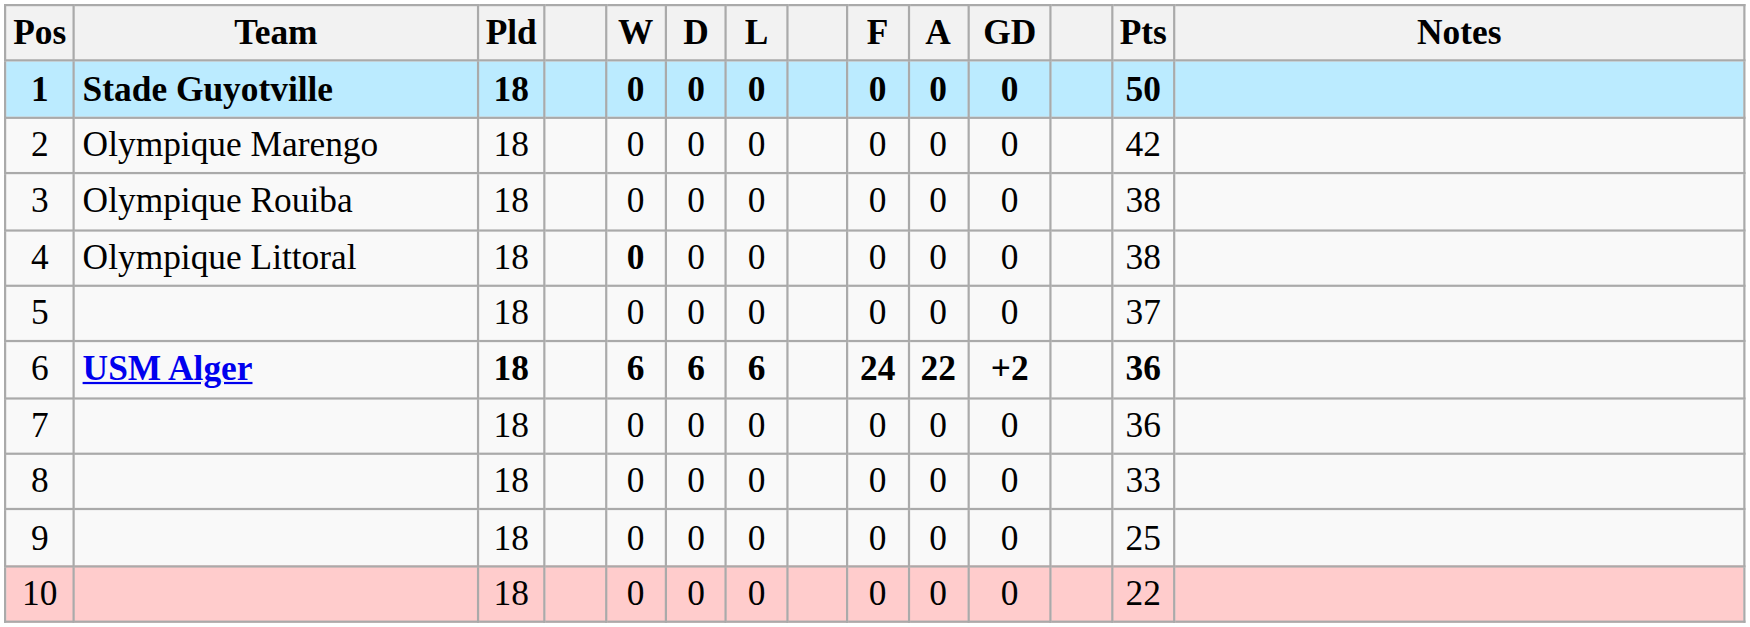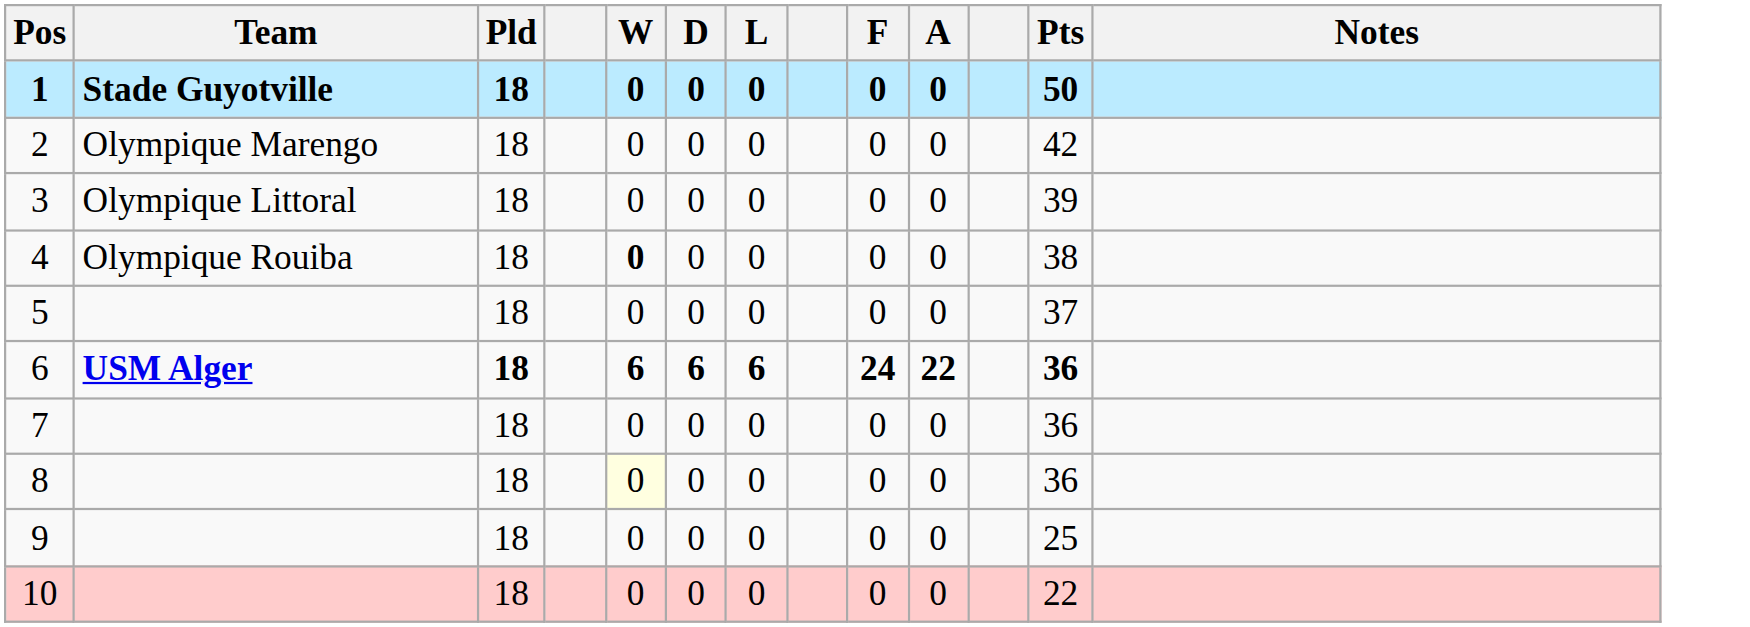 <table class="wikitable" style="text-align: center;">
 <tr>
 <th width=20>Pos</th>
 <th width=175>Team</th>
 <th width=20>Pld</th>
 <th width=20></th>
 <th width=20>W</th>
 <th width=20>D</th>
 <th width=20>L</th>
 <th width=20></th>
 <th width=20>F</th>
 <th width=20>A</th>
-<th width=30>GD</th>
 <th width=20></th>
 <th width=20>Pts</th>
 <th width=250>Notes</th>
 </tr>
 <tr style="background:#BBEBFF;">
 <td><strong>1</strong></td>
 <td align=left><strong>Stade Guyotville</strong></td>
 <td><strong>18</strong></td>
 <td></td>
 <td><strong>0</strong></td>
 <td><strong>0</strong></td>
 <td><strong>0</strong></td>
 <td></td>
-<td><strong>0</strong></td>
 <td><strong>0</strong></td>
 <td><strong>0</strong></td>
 <td></td>
 <td><strong>50</strong></td>
 <td></td>
 </tr>
 <tr>
 <td>2</td>
 <td align=left>Olympique Marengo</td>
 <td>18</td>
 <td></td>
 <td>0</td>
 <td>0</td>
 <td>0</td>
 <td></td>
 <td>0</td>
 <td>0</td>
-<td>0</td>
 <td></td>
 <td>42</td>
 <td></td>
 </tr>
 <tr>
 <td>3</td>
-<td align=left>Olympique Rouiba</td>
+<td align=left>Olympique Littoral</td>
 <td>18</td>
 <td></td>
 <td>0</td>
 <td>0</td>
 <td>0</td>
 <td></td>
 <td>0</td>
 <td>0</td>
-<td>0</td>
 <td></td>
-<td>38</td>
+<td>39</td>
 <td></td>
 </tr>
 <tr>
 <td>4</td>
-<td align=left>Olympique Littoral</td>
+<td align=left>Olympique Rouiba</td>
 <td>18</td>
 <td></td>
 <td><strong>0</strong></td>
 <td>0</td>
 <td>0</td>
 <td></td>
-<td>0</td>
 <td>0</td>
 <td>0</td>
 <td></td>
 <td>38</td>
 <td></td>
 </tr>
 <tr>
 <td>5</td>
 <td align=left></td>
 <td>18</td>
 <td></td>
 <td>0</td>
 <td>0</td>
 <td>0</td>
 <td></td>
 <td>0</td>
 <td>0</td>
-<td>0</td>
 <td></td>
 <td>37</td>
 <td></td>
 </tr>
 <tr>
 <td>6</td>
 <td align=left><strong><a href='#'>USM Alger</a></strong></td>
 <td><strong>18</strong></td>
 <td></td>
 <td><strong>6</strong></td>
 <td><strong>6</strong></td>
 <td><strong>6</strong></td>
 <td></td>
 <td><strong>24</strong></td>
 <td><strong>22</strong></td>
-<td><strong>+2</strong></td>
 <td></td>
 <td><strong>36</strong></td>
 <td></td>
 </tr>
 <tr>
 <td>7</td>
 <td align=left></td>
 <td>18</td>
 <td></td>
 <td>0</td>
 <td>0</td>
 <td>0</td>
 <td></td>
 <td>0</td>
 <td>0</td>
-<td>0</td>
 <td></td>
 <td>36</td>
 <td></td>
 </tr>
 <tr>
 <td>8</td>
 <td align=left></td>
 <td>18</td>
 <td></td>
-<td>0</td>
+<td style="background: lightyellow;">0</td>
 <td>0</td>
 <td>0</td>
 <td></td>
 <td>0</td>
 <td>0</td>
-<td>0</td>
 <td></td>
-<td>33</td>
+<td>36</td>
 <td></td>
 </tr>
 <tr>
 <td>9</td>
 <td align=left></td>
 <td>18</td>
 <td></td>
 <td>0</td>
 <td>0</td>
 <td>0</td>
 <td></td>
-<td>0</td>
 <td>0</td>
 <td>0</td>
 <td></td>
 <td>25</td>
 <td></td>
 </tr>
 <tr style="background:#FFCCCC;">
 <td>10</td>
 <td align=left></td>
 <td>18</td>
 <td></td>
 <td>0</td>
 <td>0</td>
 <td>0</td>
 <td></td>
 <td>0</td>
 <td>0</td>
-<td>0</td>
 <td></td>
 <td>22</td>
 <td></td>
 </tr>
 </table>
